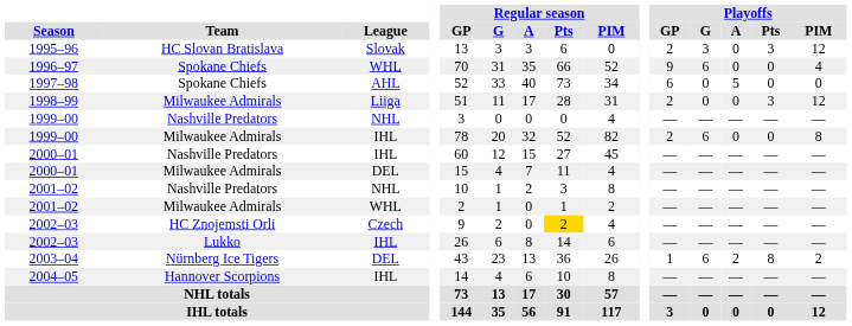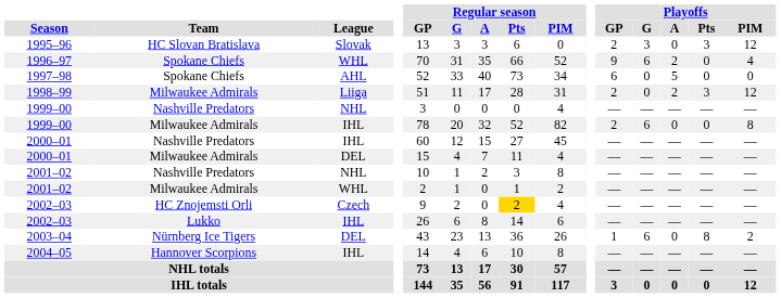 <table border="0" cellpadding="1" cellspacing="0" style="text-align:center; width:60em">
 <tr bgcolor="#e0e0e0">
 <th colspan="3" bgcolor="#ffffff"> </th>
 <th rowspan="99" bgcolor="#ffffff"> </th>
 <th colspan="5"><a href='#'>Regular season</a></th>
 <th rowspan="99" bgcolor="#ffffff"> </th>
 <th colspan="5"><a href='#'>Playoffs</a></th>
 </tr>
 <tr bgcolor="#e0e0e0">
 <th><a href='#'>Season</a></th>
 <th>Team</th>
 <th>League</th>
 <th>GP</th>
 <th><a href='#'>G</a></th>
 <th><a href='#'>A</a></th>
 <th><a href='#'>Pts</a></th>
 <th><a href='#'>PIM</a></th>
 <th>GP</th>
 <th>G</th>
 <th>A</th>
 <th>Pts</th>
 <th>PIM</th>
 </tr>
 <tr>
 <td><a href='#'>1995–96</a></td>
 <td><a href='#'>HC Slovan Bratislava</a></td>
 <td><a href='#'>Slovak</a></td>
 <td>13</td>
 <td>3</td>
 <td>3</td>
 <td>6</td>
 <td>0</td>
 <td>2</td>
 <td>3</td>
 <td>0</td>
 <td>3</td>
 <td>12</td>
 </tr>
 <tr bgcolor="#f0f0f0">
 <td><a href='#'>1996–97</a></td>
 <td><a href='#'>Spokane Chiefs</a></td>
 <td><a href='#'>WHL</a></td>
 <td>70</td>
 <td>31</td>
 <td>35</td>
 <td>66</td>
 <td>52</td>
 <td>9</td>
 <td>6</td>
-<td>0</td>
+<td>2</td>
 <td>0</td>
 <td>4</td>
 </tr>
 <tr>
 <td><a href='#'>1997–98</a></td>
 <td>Spokane Chiefs</td>
 <td><a href='#'>AHL</a></td>
 <td>52</td>
 <td>33</td>
 <td>40</td>
 <td>73</td>
 <td>34</td>
 <td>6</td>
 <td>0</td>
 <td>5</td>
 <td>0</td>
 <td>0</td>
 </tr>
 <tr bgcolor="#f0f0f0">
 <td><a href='#'>1998–99</a></td>
 <td><a href='#'>Milwaukee Admirals</a></td>
 <td><a href='#'>Liiga</a></td>
 <td>51</td>
 <td>11</td>
 <td>17</td>
 <td>28</td>
 <td>31</td>
 <td>2</td>
 <td>0</td>
-<td>0</td>
+<td>2</td>
 <td>3</td>
 <td>12</td>
 </tr>
 <tr>
 <td><a href='#'>1999–00</a></td>
 <td><a href='#'>Nashville Predators</a></td>
 <td><a href='#'>NHL</a></td>
 <td>3</td>
 <td>0</td>
 <td>0</td>
 <td>0</td>
 <td>4</td>
 <td>—</td>
 <td>—</td>
 <td>—</td>
 <td>—</td>
 <td>—</td>
 </tr>
 <tr bgcolor="#f0f0f0">
 <td><a href='#'>1999–00</a></td>
 <td>Milwaukee Admirals</td>
 <td>IHL</td>
 <td>78</td>
 <td>20</td>
 <td>32</td>
 <td>52</td>
 <td>82</td>
 <td>2</td>
 <td>6</td>
 <td>0</td>
 <td>0</td>
 <td>8</td>
 </tr>
 <tr>
 <td><a href='#'>2000–01</a></td>
 <td>Nashville Predators</td>
 <td>IHL</td>
 <td>60</td>
 <td>12</td>
 <td>15</td>
 <td>27</td>
 <td>45</td>
 <td>—</td>
 <td>—</td>
 <td>—</td>
 <td>—</td>
 <td>—</td>
 </tr>
 <tr bgcolor="#f0f0f0">
 <td><a href='#'>2000–01</a></td>
 <td>Milwaukee Admirals</td>
 <td>DEL</td>
 <td>15</td>
 <td>4</td>
 <td>7</td>
 <td>11</td>
 <td>4</td>
 <td>—</td>
 <td>—</td>
 <td>—</td>
 <td>—</td>
 <td>—</td>
 </tr>
 <tr>
 <td><a href='#'>2001–02</a></td>
 <td>Nashville Predators</td>
 <td>NHL</td>
 <td>10</td>
 <td>1</td>
 <td>2</td>
 <td>3</td>
 <td>8</td>
 <td>—</td>
 <td>—</td>
 <td>—</td>
 <td>—</td>
 <td>—</td>
 </tr>
 <tr bgcolor="#f0f0f0">
 <td><a href='#'>2001–02</a></td>
 <td>Milwaukee Admirals</td>
 <td>WHL</td>
 <td>2</td>
 <td>1</td>
 <td>0</td>
 <td>1</td>
 <td>2</td>
 <td>—</td>
 <td>—</td>
 <td>—</td>
 <td>—</td>
 <td>—</td>
 </tr>
 <tr>
 <td><a href='#'>2002–03</a></td>
 <td><a href='#'>HC Znojemsti Orli</a></td>
 <td><a href='#'>Czech</a></td>
 <td>9</td>
 <td>2</td>
 <td>0</td>
 <td style="background: gold;">2</td>
 <td>4</td>
 <td>—</td>
 <td>—</td>
 <td>—</td>
 <td>—</td>
 <td>—</td>
 </tr>
 <tr bgcolor="#f0f0f0">
 <td><a href='#'>2002–03</a></td>
 <td><a href='#'>Lukko</a></td>
 <td><a href='#'>IHL</a></td>
 <td>26</td>
 <td>6</td>
 <td>8</td>
 <td>14</td>
 <td>6</td>
 <td>—</td>
 <td>—</td>
 <td>—</td>
 <td>—</td>
 <td>—</td>
 </tr>
 <tr>
 <td><a href='#'>2003–04</a></td>
 <td><a href='#'>Nürnberg Ice Tigers</a></td>
 <td><a href='#'>DEL</a></td>
 <td>43</td>
 <td>23</td>
 <td>13</td>
 <td>36</td>
 <td>26</td>
 <td>1</td>
 <td>6</td>
-<td>2</td>
+<td>0</td>
 <td>8</td>
 <td>2</td>
 </tr>
 <tr bgcolor="#f0f0f0">
 <td><a href='#'>2004–05</a></td>
 <td><a href='#'>Hannover Scorpions</a></td>
 <td>IHL</td>
 <td>14</td>
 <td>4</td>
 <td>6</td>
 <td>10</td>
 <td>8</td>
 <td>—</td>
 <td>—</td>
 <td>—</td>
 <td>—</td>
 <td>—</td>
 </tr>
 <tr>
 </tr>
 <tr ALIGN="center" bgcolor="#e0e0e0">
 <th colspan="3">NHL totals</th>
 <th ALIGN="center">73</th>
 <th ALIGN="center">13</th>
 <th ALIGN="center">17</th>
 <th ALIGN="center">30</th>
 <th ALIGN="center">57</th>
 <th ALIGN="center">—</th>
 <th ALIGN="center">—</th>
 <th ALIGN="center">—</th>
 <th ALIGN="center">—</th>
 <th ALIGN="center">—</th>
 </tr>
 <tr>
 </tr>
 <tr ALIGN="center" bgcolor="#e0e0e0">
 <th colspan="3">IHL totals</th>
 <th ALIGN="center">144</th>
 <th ALIGN="center">35</th>
 <th ALIGN="center">56</th>
 <th ALIGN="center">91</th>
 <th ALIGN="center">117</th>
 <th ALIGN="center">3</th>
 <th ALIGN="center">0</th>
 <th ALIGN="center">0</th>
 <th ALIGN="center">0</th>
 <th ALIGN="center">12</th>
 </tr>
 </table>
